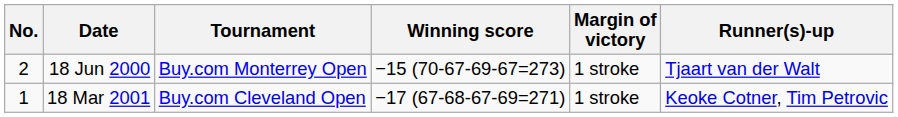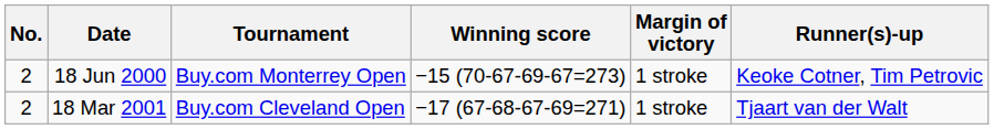 <table class="wikitable" style="font-size:95%;">
 <tr>
 <th>No.</th>
 <th>Date</th>
 <th>Tournament</th>
 <th>Winning score</th>
 <th>Margin of<br>victory</th>
 <th>Runner(s)-up</th>
 </tr>
 <tr>
 <td align=center>2</td>
 <td align=right>18 Jun <a href='#'>2000</a></td>
 <td><a href='#'>Buy.com Monterrey Open</a></td>
 <td>−15 (70-67-69-67=273)</td>
 <td>1 stroke</td>
-<td> <a href='#'>Tjaart van der Walt</a></td>
+<td> <a href='#'>Keoke Cotner</a>,  <a href='#'>Tim Petrovic</a></td>
 </tr>
 <tr>
-<td align=center>1</td>
+<td align=center>2</td>
 <td align=right>18 Mar <a href='#'>2001</a></td>
 <td><a href='#'>Buy.com Cleveland Open</a></td>
 <td>−17 (67-68-67-69=271)</td>
 <td>1 stroke</td>
-<td> <a href='#'>Keoke Cotner</a>,  <a href='#'>Tim Petrovic</a></td>
+<td> <a href='#'>Tjaart van der Walt</a></td>
 </tr>
 </table>
